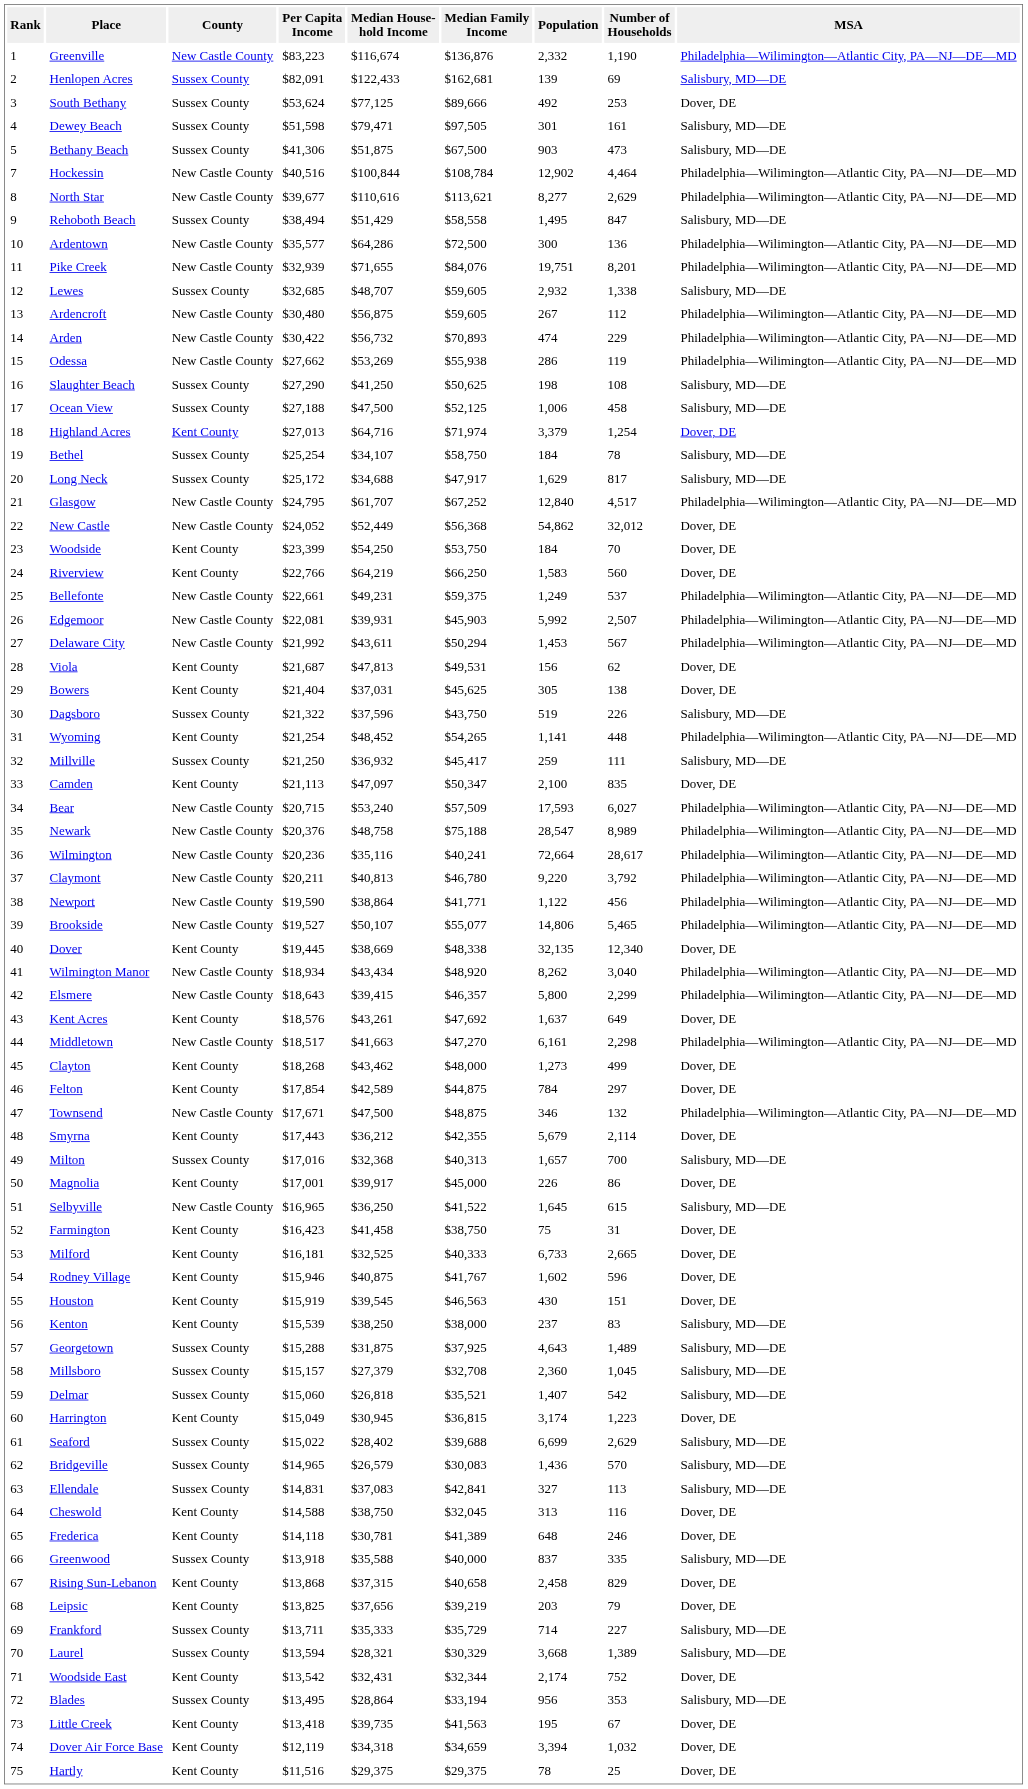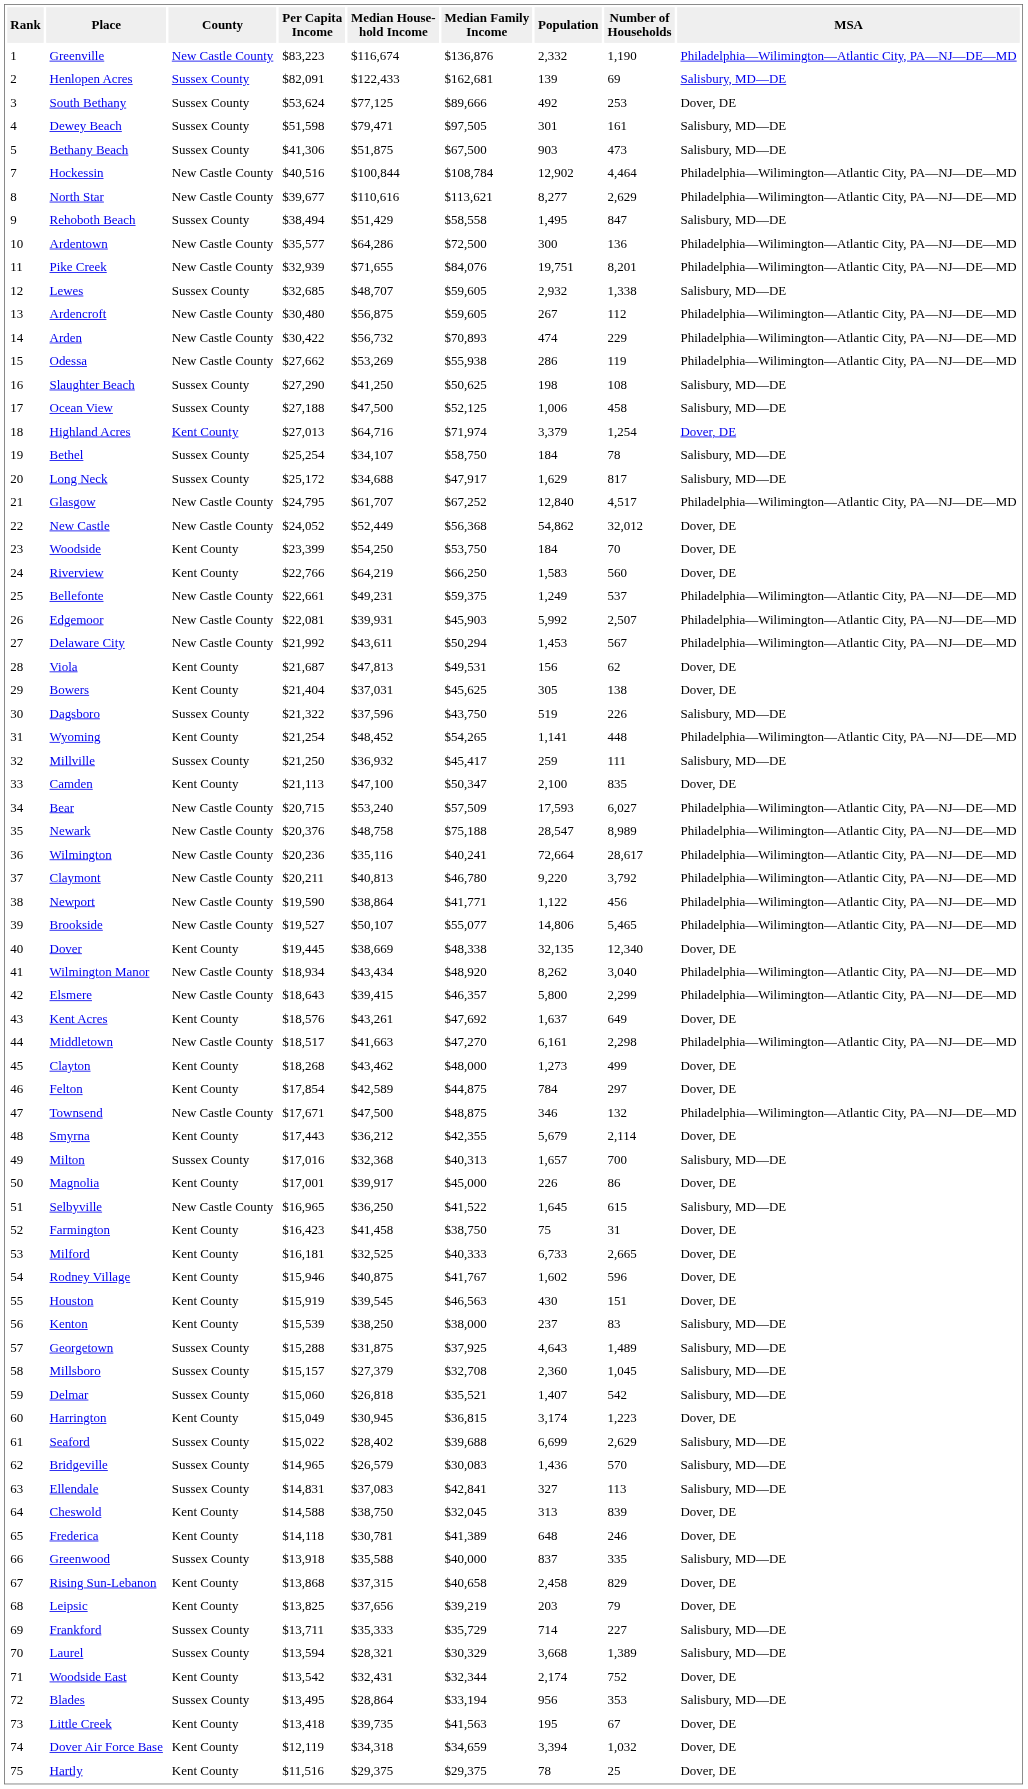 <table class="toccolours" clear="both" align="center" cellpadding="4" cellspacing="3" style="border: 1px solid #707070;">
 <tr style="background:#efefef;">
 <th>Rank</th>
 <th>Place</th>
 <th>County</th>
 <th>Per Capita<br>Income</th>
 <th>Median House-<br>hold Income</th>
 <th>Median Family<br>Income</th>
 <th>Population</th>
 <th>Number of<br>Households</th>
 <th>MSA</th>
 </tr>
 <tr>
 <td>1</td>
 <td><a href='#'>Greenville</a></td>
 <td><a href='#'>New Castle County</a></td>
 <td>$83,223</td>
 <td>$116,674</td>
 <td>$136,876</td>
 <td>2,332</td>
 <td>1,190</td>
 <td><a href='#'>Philadelphia—Wilimington—Atlantic City, PA—NJ—DE—MD</a></td>
 </tr>
 <tr>
 <td>2</td>
 <td><a href='#'>Henlopen Acres</a></td>
 <td><a href='#'>Sussex County</a></td>
 <td>$82,091</td>
 <td>$122,433</td>
 <td>$162,681</td>
 <td>139</td>
 <td>69</td>
 <td><a href='#'>Salisbury, MD—DE</a></td>
 </tr>
 <tr>
 <td>3</td>
 <td><a href='#'>South Bethany</a></td>
 <td>Sussex County</td>
 <td>$53,624</td>
 <td>$77,125</td>
 <td>$89,666</td>
 <td>492</td>
 <td>253</td>
 <td>Dover, DE</td>
 </tr>
 <tr>
 <td>4</td>
 <td><a href='#'>Dewey Beach</a></td>
 <td>Sussex County</td>
 <td>$51,598</td>
 <td>$79,471</td>
 <td>$97,505</td>
 <td>301</td>
 <td>161</td>
 <td>Salisbury, MD—DE</td>
 </tr>
 <tr>
 <td>5</td>
 <td><a href='#'>Bethany Beach</a></td>
 <td>Sussex County</td>
 <td>$41,306</td>
 <td>$51,875</td>
 <td>$67,500</td>
 <td>903</td>
 <td>473</td>
 <td>Salisbury, MD—DE</td>
 </tr>
 <tr>
 <td>7</td>
 <td><a href='#'>Hockessin</a></td>
 <td>New Castle County</td>
 <td>$40,516</td>
 <td>$100,844</td>
 <td>$108,784</td>
 <td>12,902</td>
 <td>4,464</td>
 <td>Philadelphia—Wilimington—Atlantic City, PA—NJ—DE—MD</td>
 </tr>
 <tr>
 <td>8</td>
 <td><a href='#'>North Star</a></td>
 <td>New Castle County</td>
 <td>$39,677</td>
 <td>$110,616</td>
 <td>$113,621</td>
 <td>8,277</td>
 <td>2,629</td>
 <td>Philadelphia—Wilimington—Atlantic City, PA—NJ—DE—MD</td>
 </tr>
 <tr>
 <td>9</td>
 <td><a href='#'>Rehoboth Beach</a></td>
 <td>Sussex County</td>
 <td>$38,494</td>
 <td>$51,429</td>
 <td>$58,558</td>
 <td>1,495</td>
 <td>847</td>
 <td>Salisbury, MD—DE</td>
 </tr>
 <tr>
 <td>10</td>
 <td><a href='#'>Ardentown</a></td>
 <td>New Castle County</td>
 <td>$35,577</td>
 <td>$64,286</td>
 <td>$72,500</td>
 <td>300</td>
 <td>136</td>
 <td>Philadelphia—Wilimington—Atlantic City, PA—NJ—DE—MD</td>
 </tr>
 <tr>
 <td>11</td>
 <td><a href='#'>Pike Creek</a></td>
 <td>New Castle County</td>
 <td>$32,939</td>
 <td>$71,655</td>
 <td>$84,076</td>
 <td>19,751</td>
 <td>8,201</td>
 <td>Philadelphia—Wilimington—Atlantic City, PA—NJ—DE—MD</td>
 </tr>
 <tr>
 <td>12</td>
 <td><a href='#'>Lewes</a></td>
 <td>Sussex County</td>
 <td>$32,685</td>
 <td>$48,707</td>
 <td>$59,605</td>
 <td>2,932</td>
 <td>1,338</td>
 <td>Salisbury, MD—DE</td>
 </tr>
 <tr>
 <td>13</td>
 <td><a href='#'>Ardencroft</a></td>
 <td>New Castle County</td>
 <td>$30,480</td>
 <td>$56,875</td>
 <td>$59,605</td>
 <td>267</td>
 <td>112</td>
 <td>Philadelphia—Wilimington—Atlantic City, PA—NJ—DE—MD</td>
 </tr>
 <tr>
 <td>14</td>
 <td><a href='#'>Arden</a></td>
 <td>New Castle County</td>
 <td>$30,422</td>
 <td>$56,732</td>
 <td>$70,893</td>
 <td>474</td>
 <td>229</td>
 <td>Philadelphia—Wilimington—Atlantic City, PA—NJ—DE—MD</td>
 </tr>
 <tr>
 <td>15</td>
 <td><a href='#'>Odessa</a></td>
 <td>New Castle County</td>
 <td>$27,662</td>
 <td>$53,269</td>
 <td>$55,938</td>
 <td>286</td>
 <td>119</td>
 <td>Philadelphia—Wilimington—Atlantic City, PA—NJ—DE—MD</td>
 </tr>
 <tr>
 <td>16</td>
 <td><a href='#'>Slaughter Beach</a></td>
 <td>Sussex County</td>
 <td>$27,290</td>
 <td>$41,250</td>
 <td>$50,625</td>
 <td>198</td>
 <td>108</td>
 <td>Salisbury, MD—DE</td>
 </tr>
 <tr>
 <td>17</td>
 <td><a href='#'>Ocean View</a></td>
 <td>Sussex County</td>
 <td>$27,188</td>
 <td>$47,500</td>
 <td>$52,125</td>
 <td>1,006</td>
 <td>458</td>
 <td>Salisbury, MD—DE</td>
 </tr>
 <tr>
 <td>18</td>
 <td><a href='#'>Highland Acres</a></td>
 <td><a href='#'>Kent County</a></td>
 <td>$27,013</td>
 <td>$64,716</td>
 <td>$71,974</td>
 <td>3,379</td>
 <td>1,254</td>
 <td><a href='#'>Dover, DE</a></td>
 </tr>
 <tr>
 <td>19</td>
 <td><a href='#'>Bethel</a></td>
 <td>Sussex County</td>
 <td>$25,254</td>
 <td>$34,107</td>
 <td>$58,750</td>
 <td>184</td>
 <td>78</td>
 <td>Salisbury, MD—DE</td>
 </tr>
 <tr>
 <td>20</td>
 <td><a href='#'>Long Neck</a></td>
 <td>Sussex County</td>
 <td>$25,172</td>
 <td>$34,688</td>
 <td>$47,917</td>
 <td>1,629</td>
 <td>817</td>
 <td>Salisbury, MD—DE</td>
 </tr>
 <tr>
 <td>21</td>
 <td><a href='#'>Glasgow</a></td>
 <td>New Castle County</td>
 <td>$24,795</td>
 <td>$61,707</td>
 <td>$67,252</td>
 <td>12,840</td>
 <td>4,517</td>
 <td>Philadelphia—Wilimington—Atlantic City, PA—NJ—DE—MD</td>
 </tr>
 <tr>
 <td>22</td>
 <td><a href='#'>New Castle</a></td>
 <td>New Castle County</td>
 <td>$24,052</td>
 <td>$52,449</td>
 <td>$56,368</td>
 <td>54,862</td>
 <td>32,012</td>
 <td>Dover, DE</td>
 </tr>
 <tr>
 <td>23</td>
 <td><a href='#'>Woodside</a></td>
 <td>Kent County</td>
 <td>$23,399</td>
 <td>$54,250</td>
 <td>$53,750</td>
 <td>184</td>
 <td>70</td>
 <td>Dover, DE</td>
 </tr>
 <tr>
 <td>24</td>
 <td><a href='#'>Riverview</a></td>
 <td>Kent County</td>
 <td>$22,766</td>
 <td>$64,219</td>
 <td>$66,250</td>
 <td>1,583</td>
 <td>560</td>
 <td>Dover, DE</td>
 </tr>
 <tr>
 <td>25</td>
 <td><a href='#'>Bellefonte</a></td>
 <td>New Castle County</td>
 <td>$22,661</td>
 <td>$49,231</td>
 <td>$59,375</td>
 <td>1,249</td>
 <td>537</td>
 <td>Philadelphia—Wilimington—Atlantic City, PA—NJ—DE—MD</td>
 </tr>
 <tr>
 <td>26</td>
 <td><a href='#'>Edgemoor</a></td>
 <td>New Castle County</td>
 <td>$22,081</td>
 <td>$39,931</td>
 <td>$45,903</td>
 <td>5,992</td>
 <td>2,507</td>
 <td>Philadelphia—Wilimington—Atlantic City, PA—NJ—DE—MD</td>
 </tr>
 <tr>
 <td>27</td>
 <td><a href='#'>Delaware City</a></td>
 <td>New Castle County</td>
 <td>$21,992</td>
 <td>$43,611</td>
 <td>$50,294</td>
 <td>1,453</td>
 <td>567</td>
 <td>Philadelphia—Wilimington—Atlantic City, PA—NJ—DE—MD</td>
 </tr>
 <tr>
 <td>28</td>
 <td><a href='#'>Viola</a></td>
 <td>Kent County</td>
 <td>$21,687</td>
 <td>$47,813</td>
 <td>$49,531</td>
 <td>156</td>
 <td>62</td>
 <td>Dover, DE</td>
 </tr>
 <tr>
 <td>29</td>
 <td><a href='#'>Bowers</a></td>
 <td>Kent County</td>
 <td>$21,404</td>
 <td>$37,031</td>
 <td>$45,625</td>
 <td>305</td>
 <td>138</td>
 <td>Dover, DE</td>
 </tr>
 <tr>
 <td>30</td>
 <td><a href='#'>Dagsboro</a></td>
 <td>Sussex County</td>
 <td>$21,322</td>
 <td>$37,596</td>
 <td>$43,750</td>
 <td>519</td>
 <td>226</td>
 <td>Salisbury, MD—DE</td>
 </tr>
 <tr>
 <td>31</td>
 <td><a href='#'>Wyoming</a></td>
 <td>Kent County</td>
 <td>$21,254</td>
 <td>$48,452</td>
 <td>$54,265</td>
 <td>1,141</td>
 <td>448</td>
 <td>Philadelphia—Wilimington—Atlantic City, PA—NJ—DE—MD</td>
 </tr>
 <tr>
 <td>32</td>
 <td><a href='#'>Millville</a></td>
 <td>Sussex County</td>
 <td>$21,250</td>
 <td>$36,932</td>
 <td>$45,417</td>
 <td>259</td>
 <td>111</td>
 <td>Salisbury, MD—DE</td>
 </tr>
 <tr>
 <td>33</td>
 <td><a href='#'>Camden</a></td>
 <td>Kent County</td>
 <td>$21,113</td>
-<td>$47,097</td>
+<td>$47,100</td>
 <td>$50,347</td>
 <td>2,100</td>
 <td>835</td>
 <td>Dover, DE</td>
 </tr>
 <tr>
 <td>34</td>
 <td><a href='#'>Bear</a></td>
 <td>New Castle County</td>
 <td>$20,715</td>
 <td>$53,240</td>
 <td>$57,509</td>
 <td>17,593</td>
 <td>6,027</td>
 <td>Philadelphia—Wilimington—Atlantic City, PA—NJ—DE—MD</td>
 </tr>
 <tr>
 <td>35</td>
 <td><a href='#'>Newark</a></td>
 <td>New Castle County</td>
 <td>$20,376</td>
 <td>$48,758</td>
 <td>$75,188</td>
 <td>28,547</td>
 <td>8,989</td>
 <td>Philadelphia—Wilimington—Atlantic City, PA—NJ—DE—MD</td>
 </tr>
 <tr>
 <td>36</td>
 <td><a href='#'>Wilmington</a></td>
 <td>New Castle County</td>
 <td>$20,236</td>
 <td>$35,116</td>
 <td>$40,241</td>
 <td>72,664</td>
 <td>28,617</td>
 <td>Philadelphia—Wilimington—Atlantic City, PA—NJ—DE—MD</td>
 </tr>
 <tr>
 <td>37</td>
 <td><a href='#'>Claymont</a></td>
 <td>New Castle County</td>
 <td>$20,211</td>
 <td>$40,813</td>
 <td>$46,780</td>
 <td>9,220</td>
 <td>3,792</td>
 <td>Philadelphia—Wilimington—Atlantic City, PA—NJ—DE—MD</td>
 </tr>
 <tr>
 <td>38</td>
 <td><a href='#'>Newport</a></td>
 <td>New Castle County</td>
 <td>$19,590</td>
 <td>$38,864</td>
 <td>$41,771</td>
 <td>1,122</td>
 <td>456</td>
 <td>Philadelphia—Wilimington—Atlantic City, PA—NJ—DE—MD</td>
 </tr>
 <tr>
 <td>39</td>
 <td><a href='#'>Brookside</a></td>
 <td>New Castle County</td>
 <td>$19,527</td>
 <td>$50,107</td>
 <td>$55,077</td>
 <td>14,806</td>
 <td>5,465</td>
 <td>Philadelphia—Wilimington—Atlantic City, PA—NJ—DE—MD</td>
 </tr>
 <tr>
 <td>40</td>
 <td><a href='#'>Dover</a></td>
 <td>Kent County</td>
 <td>$19,445</td>
 <td>$38,669</td>
 <td>$48,338</td>
 <td>32,135</td>
 <td>12,340</td>
 <td>Dover, DE</td>
 </tr>
 <tr>
 <td>41</td>
 <td><a href='#'>Wilmington Manor</a></td>
 <td>New Castle County</td>
 <td>$18,934</td>
 <td>$43,434</td>
 <td>$48,920</td>
 <td>8,262</td>
 <td>3,040</td>
 <td>Philadelphia—Wilimington—Atlantic City, PA—NJ—DE—MD</td>
 </tr>
 <tr>
 <td>42</td>
 <td><a href='#'>Elsmere</a></td>
 <td>New Castle County</td>
 <td>$18,643</td>
 <td>$39,415</td>
 <td>$46,357</td>
 <td>5,800</td>
 <td>2,299</td>
 <td>Philadelphia—Wilimington—Atlantic City, PA—NJ—DE—MD</td>
 </tr>
 <tr>
 <td>43</td>
 <td><a href='#'>Kent Acres</a></td>
 <td>Kent County</td>
 <td>$18,576</td>
 <td>$43,261</td>
 <td>$47,692</td>
 <td>1,637</td>
 <td>649</td>
 <td>Dover, DE</td>
 </tr>
 <tr>
 <td>44</td>
 <td><a href='#'>Middletown</a></td>
 <td>New Castle County</td>
 <td>$18,517</td>
 <td>$41,663</td>
 <td>$47,270</td>
 <td>6,161</td>
 <td>2,298</td>
 <td>Philadelphia—Wilimington—Atlantic City, PA—NJ—DE—MD</td>
 </tr>
 <tr>
 <td>45</td>
 <td><a href='#'>Clayton</a></td>
 <td>Kent County</td>
 <td>$18,268</td>
 <td>$43,462</td>
 <td>$48,000</td>
 <td>1,273</td>
 <td>499</td>
 <td>Dover, DE</td>
 </tr>
 <tr>
 <td>46</td>
 <td><a href='#'>Felton</a></td>
 <td>Kent County</td>
 <td>$17,854</td>
 <td>$42,589</td>
 <td>$44,875</td>
 <td>784</td>
 <td>297</td>
 <td>Dover, DE</td>
 </tr>
 <tr>
 <td>47</td>
 <td><a href='#'>Townsend</a></td>
 <td>New Castle County</td>
 <td>$17,671</td>
 <td>$47,500</td>
 <td>$48,875</td>
 <td>346</td>
 <td>132</td>
 <td>Philadelphia—Wilimington—Atlantic City, PA—NJ—DE—MD</td>
 </tr>
 <tr>
 <td>48</td>
 <td><a href='#'>Smyrna</a></td>
 <td>Kent County</td>
 <td>$17,443</td>
 <td>$36,212</td>
 <td>$42,355</td>
 <td>5,679</td>
 <td>2,114</td>
 <td>Dover, DE</td>
 </tr>
 <tr>
 <td>49</td>
 <td><a href='#'>Milton</a></td>
 <td>Sussex County</td>
 <td>$17,016</td>
 <td>$32,368</td>
 <td>$40,313</td>
 <td>1,657</td>
 <td>700</td>
 <td>Salisbury, MD—DE</td>
 </tr>
 <tr>
 <td>50</td>
 <td><a href='#'>Magnolia</a></td>
 <td>Kent County</td>
 <td>$17,001</td>
 <td>$39,917</td>
 <td>$45,000</td>
 <td>226</td>
 <td>86</td>
 <td>Dover, DE</td>
 </tr>
 <tr>
 <td>51</td>
 <td><a href='#'>Selbyville</a></td>
 <td>New Castle County</td>
 <td>$16,965</td>
 <td>$36,250</td>
 <td>$41,522</td>
 <td>1,645</td>
 <td>615</td>
 <td>Salisbury, MD—DE</td>
 </tr>
 <tr>
 <td>52</td>
 <td><a href='#'>Farmington</a></td>
 <td>Kent County</td>
 <td>$16,423</td>
 <td>$41,458</td>
 <td>$38,750</td>
 <td>75</td>
 <td>31</td>
 <td>Dover, DE</td>
 </tr>
 <tr>
 <td>53</td>
 <td><a href='#'>Milford</a></td>
 <td>Kent County</td>
 <td>$16,181</td>
 <td>$32,525</td>
 <td>$40,333</td>
 <td>6,733</td>
 <td>2,665</td>
 <td>Dover, DE</td>
 </tr>
 <tr>
 <td>54</td>
 <td><a href='#'>Rodney Village</a></td>
 <td>Kent County</td>
 <td>$15,946</td>
 <td>$40,875</td>
 <td>$41,767</td>
 <td>1,602</td>
 <td>596</td>
 <td>Dover, DE</td>
 </tr>
 <tr>
 <td>55</td>
 <td><a href='#'>Houston</a></td>
 <td>Kent County</td>
 <td>$15,919</td>
 <td>$39,545</td>
 <td>$46,563</td>
 <td>430</td>
 <td>151</td>
 <td>Dover, DE</td>
 </tr>
 <tr>
 <td>56</td>
 <td><a href='#'>Kenton</a></td>
 <td>Kent County</td>
 <td>$15,539</td>
 <td>$38,250</td>
 <td>$38,000</td>
 <td>237</td>
 <td>83</td>
 <td>Salisbury, MD—DE</td>
 </tr>
 <tr>
 <td>57</td>
 <td><a href='#'>Georgetown</a></td>
 <td>Sussex County</td>
 <td>$15,288</td>
 <td>$31,875</td>
 <td>$37,925</td>
 <td>4,643</td>
 <td>1,489</td>
 <td>Salisbury, MD—DE</td>
 </tr>
 <tr>
 <td>58</td>
 <td><a href='#'>Millsboro</a></td>
 <td>Sussex County</td>
 <td>$15,157</td>
 <td>$27,379</td>
 <td>$32,708</td>
 <td>2,360</td>
 <td>1,045</td>
 <td>Salisbury, MD—DE</td>
 </tr>
 <tr>
 <td>59</td>
 <td><a href='#'>Delmar</a></td>
 <td>Sussex County</td>
 <td>$15,060</td>
 <td>$26,818</td>
 <td>$35,521</td>
 <td>1,407</td>
 <td>542</td>
 <td>Salisbury, MD—DE</td>
 </tr>
 <tr>
 <td>60</td>
 <td><a href='#'>Harrington</a></td>
 <td>Kent County</td>
 <td>$15,049</td>
 <td>$30,945</td>
 <td>$36,815</td>
 <td>3,174</td>
 <td>1,223</td>
 <td>Dover, DE</td>
 </tr>
 <tr>
 <td>61</td>
 <td><a href='#'>Seaford</a></td>
 <td>Sussex County</td>
 <td>$15,022</td>
 <td>$28,402</td>
 <td>$39,688</td>
 <td>6,699</td>
 <td>2,629</td>
 <td>Salisbury, MD—DE</td>
 </tr>
 <tr>
 <td>62</td>
 <td><a href='#'>Bridgeville</a></td>
 <td>Sussex County</td>
 <td>$14,965</td>
 <td>$26,579</td>
 <td>$30,083</td>
 <td>1,436</td>
 <td>570</td>
 <td>Salisbury, MD—DE</td>
 </tr>
 <tr>
 <td>63</td>
 <td><a href='#'>Ellendale</a></td>
 <td>Sussex County</td>
 <td>$14,831</td>
 <td>$37,083</td>
 <td>$42,841</td>
 <td>327</td>
 <td>113</td>
 <td>Salisbury, MD—DE</td>
 </tr>
 <tr>
 <td>64</td>
 <td><a href='#'>Cheswold</a></td>
 <td>Kent County</td>
 <td>$14,588</td>
 <td>$38,750</td>
 <td>$32,045</td>
 <td>313</td>
-<td>116</td>
+<td>839</td>
 <td>Dover, DE</td>
 </tr>
 <tr>
 <td>65</td>
 <td><a href='#'>Frederica</a></td>
 <td>Kent County</td>
 <td>$14,118</td>
 <td>$30,781</td>
 <td>$41,389</td>
 <td>648</td>
 <td>246</td>
 <td>Dover, DE</td>
 </tr>
 <tr>
 <td>66</td>
 <td><a href='#'>Greenwood</a></td>
 <td>Sussex County</td>
 <td>$13,918</td>
 <td>$35,588</td>
 <td>$40,000</td>
 <td>837</td>
 <td>335</td>
 <td>Salisbury, MD—DE</td>
 </tr>
 <tr>
 <td>67</td>
 <td><a href='#'>Rising Sun-Lebanon</a></td>
 <td>Kent County</td>
 <td>$13,868</td>
 <td>$37,315</td>
 <td>$40,658</td>
 <td>2,458</td>
 <td>829</td>
 <td>Dover, DE</td>
 </tr>
 <tr>
 <td>68</td>
 <td><a href='#'>Leipsic</a></td>
 <td>Kent County</td>
 <td>$13,825</td>
 <td>$37,656</td>
 <td>$39,219</td>
 <td>203</td>
 <td>79</td>
 <td>Dover, DE</td>
 </tr>
 <tr>
 <td>69</td>
 <td><a href='#'>Frankford</a></td>
 <td>Sussex County</td>
 <td>$13,711</td>
 <td>$35,333</td>
 <td>$35,729</td>
 <td>714</td>
 <td>227</td>
 <td>Salisbury, MD—DE</td>
 </tr>
 <tr>
 <td>70</td>
 <td><a href='#'>Laurel</a></td>
 <td>Sussex County</td>
 <td>$13,594</td>
 <td>$28,321</td>
 <td>$30,329</td>
 <td>3,668</td>
 <td>1,389</td>
 <td>Salisbury, MD—DE</td>
 </tr>
 <tr>
 <td>71</td>
 <td><a href='#'>Woodside East</a></td>
 <td>Kent County</td>
 <td>$13,542</td>
 <td>$32,431</td>
 <td>$32,344</td>
 <td>2,174</td>
 <td>752</td>
 <td>Dover, DE</td>
 </tr>
 <tr>
 <td>72</td>
 <td><a href='#'>Blades</a></td>
 <td>Sussex County</td>
 <td>$13,495</td>
 <td>$28,864</td>
 <td>$33,194</td>
 <td>956</td>
 <td>353</td>
 <td>Salisbury, MD—DE</td>
 </tr>
 <tr>
 <td>73</td>
 <td><a href='#'>Little Creek</a></td>
 <td>Kent County</td>
 <td>$13,418</td>
 <td>$39,735</td>
 <td>$41,563</td>
 <td>195</td>
 <td>67</td>
 <td>Dover, DE</td>
 </tr>
 <tr>
 <td>74</td>
 <td><a href='#'>Dover Air Force Base</a></td>
 <td>Kent County</td>
 <td>$12,119</td>
 <td>$34,318</td>
 <td>$34,659</td>
 <td>3,394</td>
 <td>1,032</td>
 <td>Dover, DE</td>
 </tr>
 <tr>
 <td>75</td>
 <td><a href='#'>Hartly</a></td>
 <td>Kent County</td>
 <td>$11,516</td>
 <td>$29,375</td>
 <td>$29,375</td>
 <td>78</td>
 <td>25</td>
 <td>Dover, DE</td>
 </tr>
 </table>
